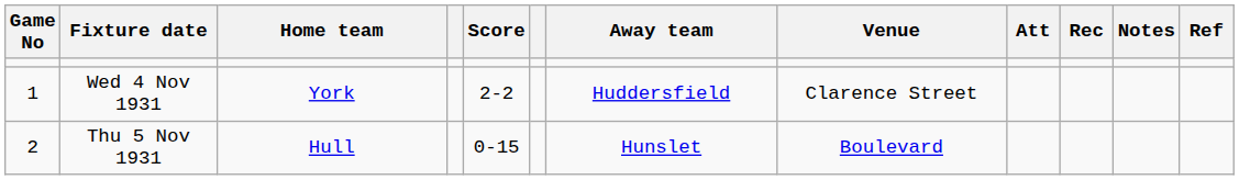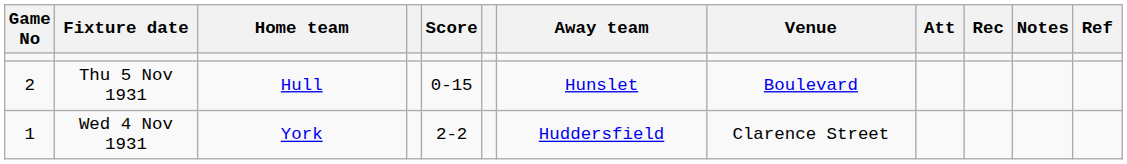 <table class="wikitable" style="text-align:center;">
 <tr>
 <th width=20 abbr="No">Game No</th>
 <th width=100 abbr="Date">Fixture date</th>
 <th width=150 abbr="Home team">Home team</th>
 <th width=5 abbr="space"></th>
 <th width=20 abbr="Score">Score</th>
 <th width=5 abbr="space"></th>
 <th width=150 abbr="Away team">Away team</th>
 <th width=150 abbr="Venue">Venue</th>
 <th width=30 abbr="Att">Att</th>
 <th width=30 abbr="Rec">Rec</th>
 <th width=20 abbr="Notes">Notes</th>
 <th width=30 abbr="Ref">Ref</th>
 </tr>
 <tr>
 <td></td>
 <td></td>
 <td></td>
 <td></td>
 <td></td>
 <td></td>
 <td></td>
 <td></td>
 <td></td>
 <td></td>
 <td></td>
 </tr>
 <tr>
+<td>2</td>
+<td>Thu 5 Nov 1931</td>
+<td><a href='#'>Hull</a></td>
+<td></td>
+<td>0-15</td>
+<td></td>
+<td><a href='#'>Hunslet</a></td>
+<td><a href='#'>Boulevard</a></td>
+<td></td>
+<td></td>
+<td></td>
+<td></td>
+</tr>
+<tr>
 <td>1</td>
 <td>Wed 4 Nov 1931</td>
 <td><a href='#'>York</a></td>
 <td></td>
 <td>2-2</td>
 <td></td>
 <td><a href='#'>Huddersfield</a></td>
 <td>Clarence Street</td>
 <td></td>
 <td></td>
 <td></td>
 <td></td>
 </tr>
-<tr>
-<td>2</td>
-<td>Thu 5 Nov 1931</td>
-<td><a href='#'>Hull</a></td>
-<td></td>
-<td>0-15</td>
-<td></td>
-<td><a href='#'>Hunslet</a></td>
-<td><a href='#'>Boulevard</a></td>
-<td></td>
-<td></td>
-<td></td>
-<td></td>
-</tr>
 </table>
